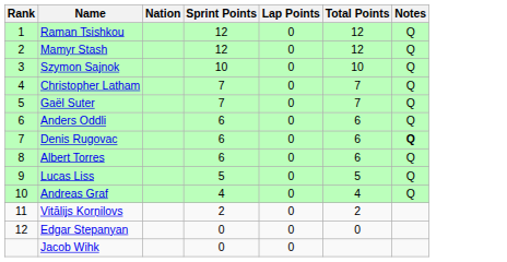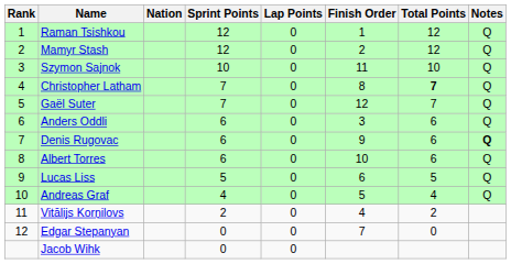 <table class="wikitable sortable" style="text-align:center">
 <tr>
 <th>Rank</th>
 <th>Name</th>
 <th>Nation</th>
 <th>Sprint Points</th>
 <th>Lap Points</th>
+<th>Finish Order</th>
 <th>Total Points</th>
 <th>Notes</th>
 </tr>
 <tr bgcolor=bbffbb>
 <td>1</td>
 <td align=left><a href='#'>Raman Tsishkou</a></td>
 <td align=left></td>
 <td>12</td>
 <td>0</td>
+<td>1</td>
 <td>12</td>
 <td>Q</td>
 </tr>
 <tr bgcolor=bbffbb>
 <td>2</td>
 <td align=left><a href='#'>Mamyr Stash</a></td>
 <td align=left></td>
 <td>12</td>
 <td>0</td>
+<td>2</td>
 <td>12</td>
 <td>Q</td>
 </tr>
 <tr bgcolor=bbffbb>
 <td>3</td>
 <td align=left><a href='#'>Szymon Sajnok</a></td>
 <td align=left></td>
 <td>10</td>
 <td>0</td>
+<td>11</td>
 <td>10</td>
 <td>Q</td>
 </tr>
 <tr bgcolor=bbffbb>
 <td>4</td>
 <td align=left><a href='#'>Christopher Latham</a></td>
 <td align=left></td>
 <td>7</td>
 <td>0</td>
-<td>7</td>
+<td>8</td>
+<td><strong>7</strong></td>
 <td>Q</td>
 </tr>
 <tr bgcolor=bbffbb>
 <td>5</td>
 <td align=left><a href='#'>Gaël Suter</a></td>
 <td align=left></td>
 <td>7</td>
 <td>0</td>
+<td>12</td>
 <td>7</td>
 <td>Q</td>
 </tr>
 <tr bgcolor=bbffbb>
 <td>6</td>
 <td align=left><a href='#'>Anders Oddli</a></td>
 <td align=left></td>
 <td>6</td>
 <td>0</td>
+<td>3</td>
 <td>6</td>
 <td>Q</td>
 </tr>
 <tr bgcolor=bbffbb>
 <td>7</td>
 <td align=left><a href='#'>Denis Rugovac</a></td>
 <td align=left></td>
 <td>6</td>
 <td>0</td>
+<td>9</td>
 <td>6</td>
 <td><strong>Q</strong></td>
 </tr>
 <tr bgcolor=bbffbb>
 <td>8</td>
 <td align=left><a href='#'>Albert Torres</a></td>
 <td align=left></td>
 <td>6</td>
 <td>0</td>
+<td>10</td>
 <td>6</td>
 <td>Q</td>
 </tr>
 <tr bgcolor=bbffbb>
 <td>9</td>
 <td align=left><a href='#'>Lucas Liss</a></td>
 <td align=left></td>
 <td>5</td>
 <td>0</td>
+<td>6</td>
 <td>5</td>
 <td>Q</td>
 </tr>
 <tr bgcolor=bbffbb>
 <td>10</td>
 <td align=left><a href='#'>Andreas Graf</a></td>
 <td align=left></td>
 <td>4</td>
 <td>0</td>
+<td>5</td>
 <td>4</td>
 <td>Q</td>
 </tr>
 <tr>
 <td>11</td>
 <td align=left><a href='#'>Vitālijs Korņilovs</a></td>
 <td align=left></td>
 <td>2</td>
 <td>0</td>
+<td>4</td>
 <td>2</td>
 <td></td>
 </tr>
 <tr>
 <td>12</td>
 <td align=left><a href='#'>Edgar Stepanyan</a></td>
 <td align=left></td>
 <td>0</td>
 <td>0</td>
+<td>7</td>
 <td>0</td>
 <td></td>
 </tr>
 <tr>
 <td></td>
 <td align=left><a href='#'>Jacob Wihk</a></td>
 <td align=left></td>
 <td>0</td>
 <td>0</td>
 <td></td>
 <td></td>
+<td></td>
 </tr>
 </table>
